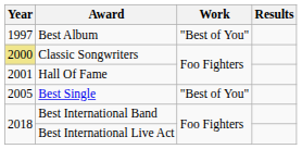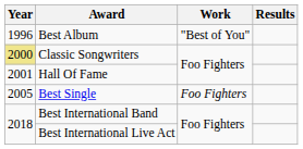 <table class="wikitable">
 <tr>
 <th>Year</th>
 <th>Award</th>
 <th>Work</th>
 <th>Results</th>
 </tr>
 <tr>
-<td>1997</td>
+<td>1996</td>
 <td>Best Album</td>
 <td>"Best of You"</td>
 <td></td>
 </tr>
 <tr>
 <td style="background: khaki;">2000</td>
 <td>Classic Songwriters</td>
 <td rowspan="2">Foo Fighters</td>
 <td></td>
 </tr>
 <tr>
 <td>2001</td>
 <td>Hall Of Fame</td>
 <td></td>
 </tr>
 <tr>
 <td>2005</td>
 <td><a href='#'>Best Single</a></td>
-<td>"Best of You"</td>
+<td><em>Foo Fighters</em></td>
 <td></td>
 </tr>
 <tr>
 <td rowspan="2">2018</td>
 <td>Best International Band</td>
 <td rowspan="2">Foo Fighters</td>
 <td></td>
 </tr>
 <tr>
 <td>Best International Live Act</td>
 <td></td>
 </tr>
 </table>
